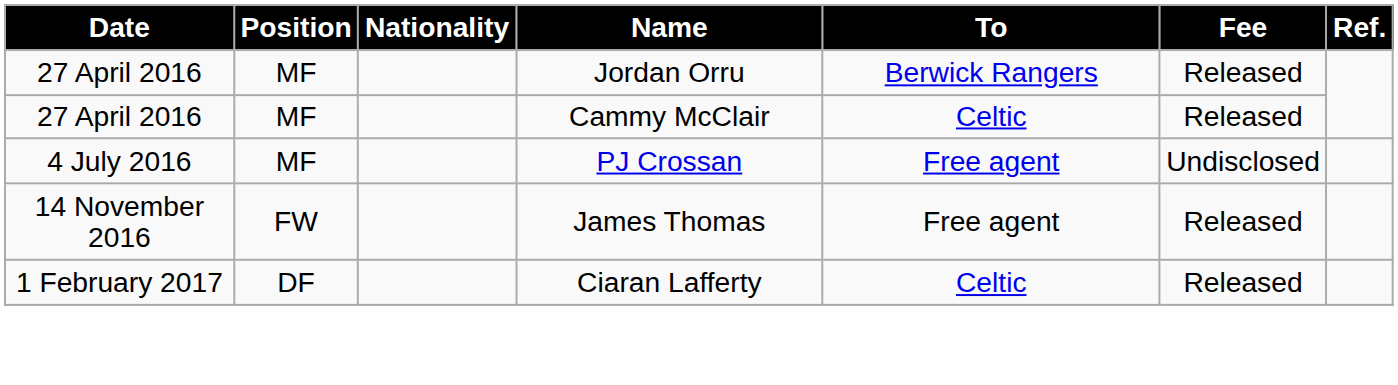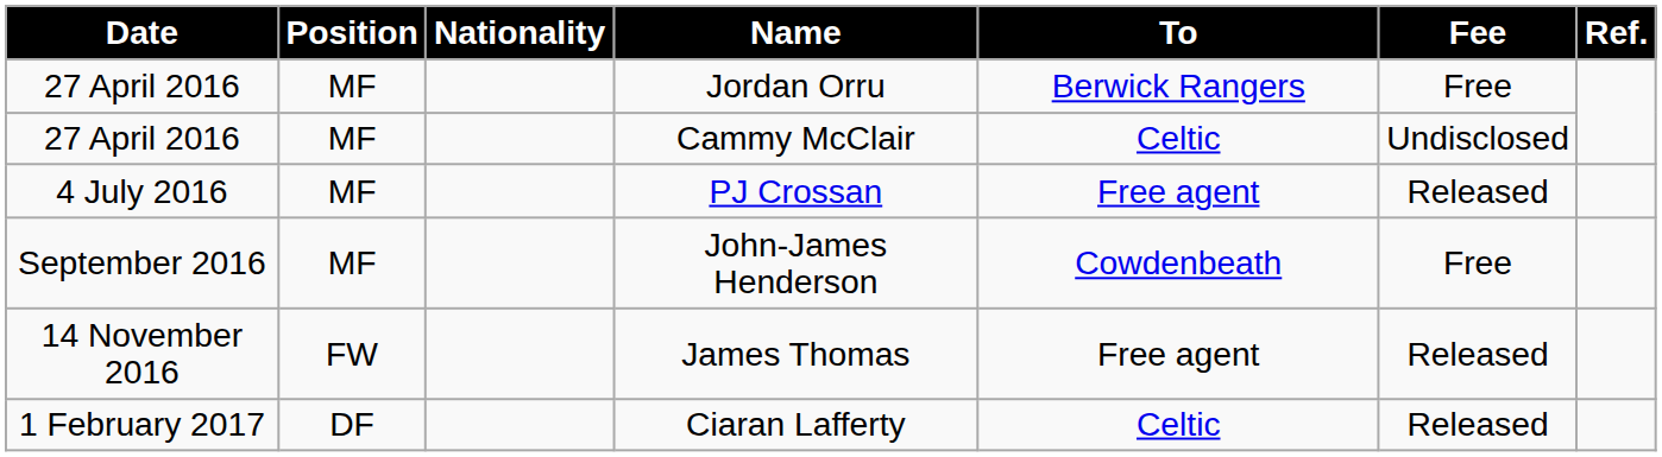 <table class="wikitable"  style="text-align:center; font-size:90%; ">
 <tr>
 <th style="background:#000000; color:white; width:110px;">Date</th>
 <th style="background:#000000; color:white; width:50px;">Position</th>
 <th style="background:#000000; color:white; width:50px;">Nationality</th>
 <th style="background:#000000; color:white; width:150px;">Name</th>
 <th style="background:#000000; color:white; width:165px;">To</th>
 <th style="background:#000000; color:white; width:70px;">Fee</th>
 <th style="background:#000000; color:white; width:25px;">Ref.</th>
 </tr>
 <tr>
 <td>27 April 2016</td>
 <td>MF</td>
 <td></td>
 <td>Jordan Orru</td>
 <td> <a href='#'>Berwick Rangers</a></td>
-<td>Released</td>
+<td>Free</td>
 <td rowspan="2"></td>
 </tr>
 <tr>
 <td>27 April 2016</td>
 <td>MF</td>
 <td></td>
 <td>Cammy McClair</td>
 <td><a href='#'>Celtic</a></td>
-<td>Released</td>
+<td>Undisclosed</td>
 </tr>
 <tr>
 <td>4 July 2016</td>
 <td>MF</td>
 <td></td>
 <td><a href='#'>PJ Crossan</a></td>
 <td><a href='#'>Free agent</a></td>
-<td>Undisclosed</td>
+<td>Released</td>
+<td></td>
+</tr>
+<tr>
+<td>September 2016</td>
+<td>MF</td>
+<td></td>
+<td>John-James Henderson</td>
+<td><a href='#'>Cowdenbeath</a></td>
+<td>Free</td>
 <td></td>
 </tr>
 <tr>
 <td>14 November 2016</td>
 <td>FW</td>
 <td></td>
 <td>James Thomas</td>
 <td>Free agent</td>
 <td>Released</td>
 <td></td>
 </tr>
 <tr>
 <td>1 February 2017</td>
 <td>DF</td>
 <td></td>
 <td>Ciaran Lafferty</td>
 <td><a href='#'>Celtic</a></td>
 <td>Released</td>
 <td></td>
 </tr>
 </table>
